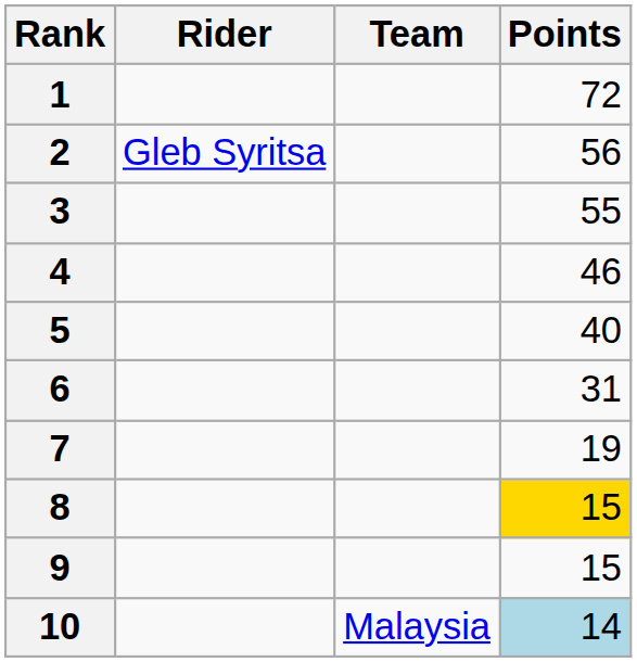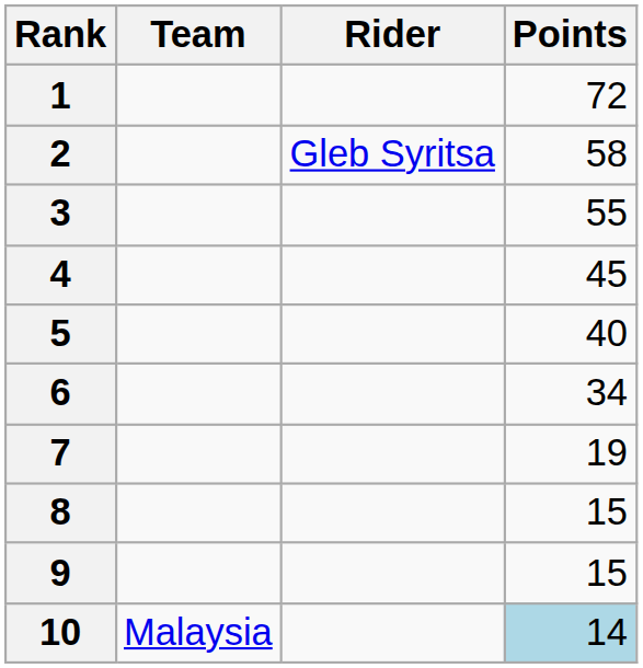 <table class="wikitable" margin-bottom:0;">
 <tr>
 <th scope="col">Rank</th>
+<th scope="col">Team</th>
 <th scope="col">Rider</th>
-<th scope="col">Team</th>
 <th scope="col">Points</th>
 </tr>
 <tr>
 <th scope="row">1</th>
+<td></td>
 <td> </td>
-<td></td>
 <td align="right">72</td>
 </tr>
 <tr>
 <th scope="row">2</th>
+<td></td>
 <td> <a href='#'>Gleb Syritsa</a></td>
-<td></td>
-<td align="right">56</td>
+<td align="right">58</td>
 </tr>
 <tr>
 <th scope="row">3</th>
 <td></td>
 <td></td>
 <td align="right">55</td>
 </tr>
 <tr>
 <th scope="row">4</th>
 <td></td>
 <td></td>
-<td align="right">46</td>
+<td align="right">45</td>
 </tr>
 <tr>
 <th scope="row">5</th>
 <td></td>
 <td></td>
 <td align="right">40</td>
 </tr>
 <tr>
 <th scope="row">6</th>
 <td></td>
 <td></td>
-<td align="right">31</td>
+<td align="right">34</td>
 </tr>
 <tr>
 <th scope="row">7</th>
 <td></td>
 <td></td>
 <td align="right">19</td>
 </tr>
 <tr>
 <th scope="row">8</th>
 <td></td>
 <td></td>
-<td align="right" style="background: gold;">15</td>
+<td align="right">15</td>
 </tr>
 <tr>
 <th scope="row">9</th>
 <td></td>
 <td></td>
 <td align="right">15</td>
 </tr>
 <tr>
 <th scope="row">10</th>
+<td><a href='#'>Malaysia</a></td>
 <td></td>
-<td><a href='#'>Malaysia</a></td>
 <td align="right" style="background: lightblue;">14</td>
 </tr>
 </table>
